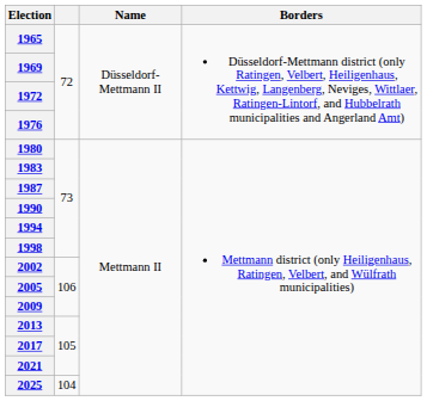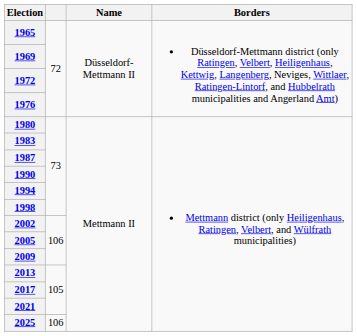 <table class=wikitable style="text-align:center">
 <tr>
 <th>Election</th>
 <th></th>
 <th width=125px>Name</th>
 <th width=300px>Borders</th>
 </tr>
 <tr>
 <th><a href='#'>1965</a></th>
 <td rowspan=4>72</td>
 <td rowspan=4>Düsseldorf-Mettmann II</td>
 <td rowspan=4><br><ul><li>Düsseldorf-Mettmann district (only <a href='#'>Ratingen</a>, <a href='#'>Velbert</a>, <a href='#'>Heiligenhaus</a>, <a href='#'>Kettwig</a>, <a href='#'>Langenberg</a>, Neviges, <a href='#'>Wittlaer</a>, <a href='#'>Ratingen-Lintorf</a>, and <a href='#'>Hubbelrath</a> municipalities and Angerland <a href='#'>Amt</a>)</li></ul></td>
 </tr>
 <tr>
 <th><a href='#'>1969</a></th>
 </tr>
 <tr>
 <th><a href='#'>1972</a></th>
 </tr>
 <tr>
 <th><a href='#'>1976</a></th>
 </tr>
 <tr>
 <th><a href='#'>1980</a></th>
 <td rowspan=6>73</td>
 <td rowspan=13>Mettmann II</td>
 <td rowspan=13><br><ul><li><a href='#'>Mettmann</a> district (only <a href='#'>Heiligenhaus</a>, <a href='#'>Ratingen</a>, <a href='#'>Velbert</a>, and <a href='#'>Wülfrath</a> municipalities)</li></ul></td>
 </tr>
 <tr>
 <th><a href='#'>1983</a></th>
 </tr>
 <tr>
 <th><a href='#'>1987</a></th>
 </tr>
 <tr>
 <th><a href='#'>1990</a></th>
 </tr>
 <tr>
 <th><a href='#'>1994</a></th>
 </tr>
 <tr>
 <th><a href='#'>1998</a></th>
 </tr>
 <tr>
 <th><a href='#'>2002</a></th>
 <td rowspan=3>106</td>
 </tr>
 <tr>
 <th><a href='#'>2005</a></th>
 </tr>
 <tr>
 <th><a href='#'>2009</a></th>
 </tr>
 <tr>
 <th><a href='#'>2013</a></th>
 <td rowspan=3>105</td>
 </tr>
 <tr>
 <th><a href='#'>2017</a></th>
 </tr>
 <tr>
 <th><a href='#'>2021</a></th>
 </tr>
 <tr>
 <th><a href='#'>2025</a></th>
-<td>104</td>
+<td>106</td>
 </tr>
 </table>
